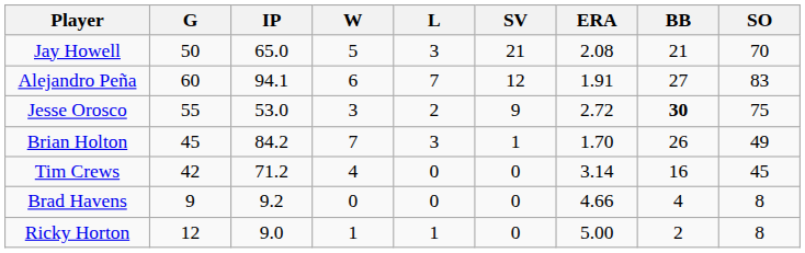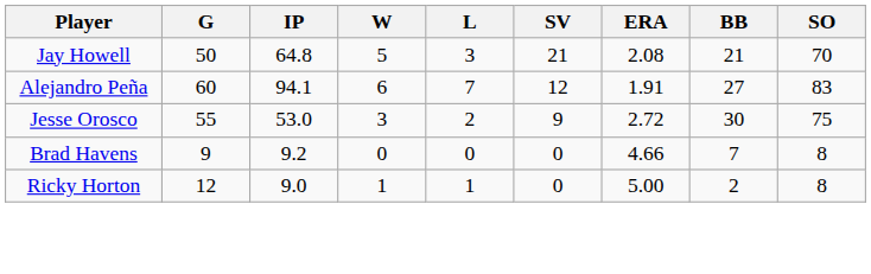 <table class="wikitable sortable">
 <tr>
 <th bgcolor="#DDDDFF" width="16%">Player</th>
 <th bgcolor="#DDDDFF" width="9%">G</th>
 <th bgcolor="#DDDDFF" width="9%">IP</th>
 <th bgcolor="#DDDDFF" width="9%">W</th>
 <th bgcolor="#DDDDFF" width="9%">L</th>
 <th bgcolor="#DDDDFF" width="9%">SV</th>
 <th bgcolor="#DDDDFF" width="9%">ERA</th>
 <th bgcolor="#DDDDFF" width="9%">BB</th>
 <th bgcolor="#DDDDFF" width="9%">SO</th>
 </tr>
 <tr align="center">
 <td><a href='#'>Jay Howell</a></td>
 <td>50</td>
-<td>65.0</td>
+<td>64.8</td>
 <td>5</td>
 <td>3</td>
 <td>21</td>
 <td>2.08</td>
 <td>21</td>
 <td>70</td>
 </tr>
 <tr align="center">
 <td><a href='#'>Alejandro Peña</a></td>
 <td>60</td>
 <td>94.1</td>
 <td>6</td>
 <td>7</td>
 <td>12</td>
 <td>1.91</td>
 <td>27</td>
 <td>83</td>
 </tr>
 <tr align="center">
 <td><a href='#'>Jesse Orosco</a></td>
 <td>55</td>
 <td>53.0</td>
 <td>3</td>
 <td>2</td>
 <td>9</td>
 <td>2.72</td>
-<td><strong>30</strong></td>
+<td>30</td>
 <td>75</td>
-</tr>
-<tr align="center">
-<td><a href='#'>Brian Holton</a></td>
-<td>45</td>
-<td>84.2</td>
-<td>7</td>
-<td>3</td>
-<td>1</td>
-<td>1.70</td>
-<td>26</td>
-<td>49</td>
-</tr>
-<tr align="center">
-<td><a href='#'>Tim Crews</a></td>
-<td>42</td>
-<td>71.2</td>
-<td>4</td>
-<td>0</td>
-<td>0</td>
-<td>3.14</td>
-<td>16</td>
-<td>45</td>
 </tr>
 <tr align="center">
 <td><a href='#'>Brad Havens</a></td>
 <td>9</td>
 <td>9.2</td>
 <td>0</td>
 <td>0</td>
 <td>0</td>
 <td>4.66</td>
-<td>4</td>
+<td>7</td>
 <td>8</td>
 </tr>
 <tr align="center">
 <td><a href='#'>Ricky Horton</a></td>
 <td>12</td>
 <td>9.0</td>
 <td>1</td>
 <td>1</td>
 <td>0</td>
 <td>5.00</td>
 <td>2</td>
 <td>8</td>
 </tr>
 </table>
